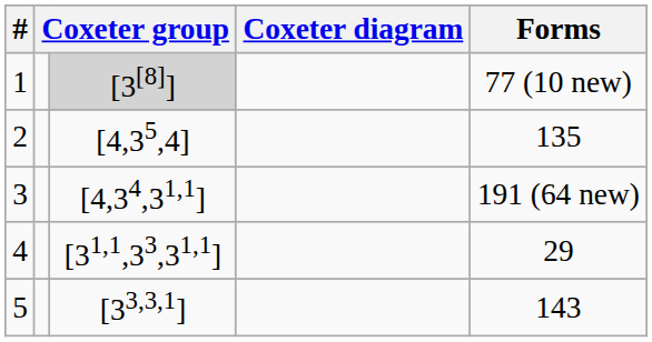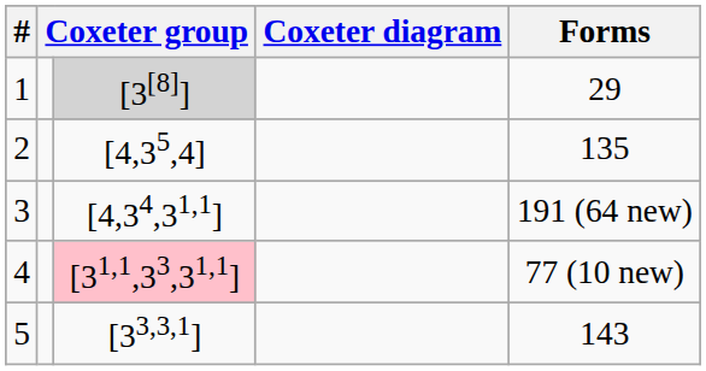 <table class="wikitable">
 <tr>
 <th>#</th>
 <th colspan=2><a href='#'>Coxeter group</a></th>
 <th><a href='#'>Coxeter diagram</a></th>
 <th>Forms</th>
 </tr>
 <tr align=center>
 <td>1</td>
 <td></td>
 <td style="background: lightgrey;">[3<sup>[8]</sup>]</td>
 <td></td>
-<td>77 (10 new)</td>
+<td>29</td>
 </tr>
 <tr align=center>
 <td>2</td>
 <td></td>
 <td>[4,3<sup>5</sup>,4]</td>
 <td></td>
 <td>135</td>
 </tr>
 <tr align=center>
 <td>3</td>
 <td></td>
 <td>[4,3<sup>4</sup>,3<sup>1,1</sup>]</td>
 <td></td>
 <td>191 (64 new)</td>
 </tr>
 <tr align=center>
 <td>4</td>
 <td></td>
-<td>[3<sup>1,1</sup>,3<sup>3</sup>,3<sup>1,1</sup>]</td>
+<td style="background: pink;">[3<sup>1,1</sup>,3<sup>3</sup>,3<sup>1,1</sup>]</td>
 <td></td>
-<td>29</td>
+<td>77 (10 new)</td>
 </tr>
 <tr align=center>
 <td>5</td>
 <td></td>
 <td>[3<sup>3,3,1</sup>]</td>
 <td></td>
 <td>143</td>
 </tr>
 </table>
